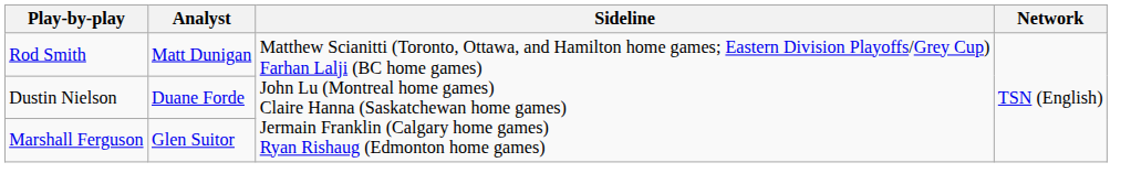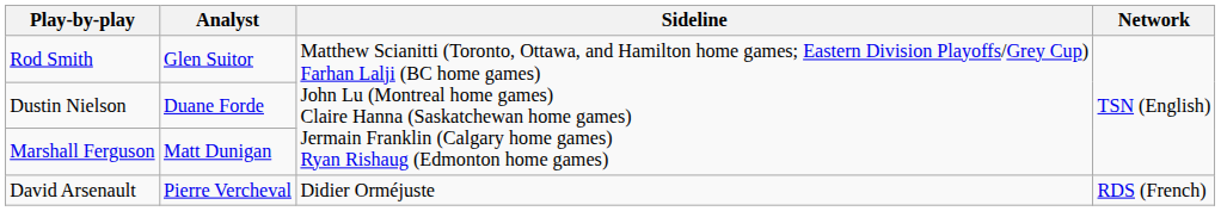 <table class="wikitable">
 <tr>
 <th>Play-by-play</th>
 <th>Analyst</th>
 <th>Sideline</th>
 <th>Network</th>
 </tr>
 <tr>
 <td><a href='#'>Rod Smith</a></td>
-<td><a href='#'>Matt Dunigan</a></td>
+<td><a href='#'>Glen Suitor</a></td>
 <td rowspan="3">Matthew Scianitti (Toronto, Ottawa, and Hamilton home games; <a href='#'>Eastern Division Playoffs</a>/<a href='#'>Grey Cup</a>)<br><a href='#'>Farhan Lalji</a> (BC home games)<br>John Lu (Montreal home games)<br>Claire Hanna (Saskatchewan home games)<br>Jermain Franklin (Calgary home games)<br><a href='#'>Ryan Rishaug</a> (Edmonton home games)</td>
 <td rowspan="3"><a href='#'>TSN</a> (English)</td>
 </tr>
 <tr>
 <td>Dustin Nielson</td>
 <td><a href='#'>Duane Forde</a></td>
 </tr>
 <tr>
 <td><a href='#'>Marshall Ferguson</a></td>
-<td><a href='#'>Glen Suitor</a></td>
+<td><a href='#'>Matt Dunigan</a></td>
+</tr>
+<tr>
+<td>David Arsenault</td>
+<td><a href='#'>Pierre Vercheval</a></td>
+<td>Didier Orméjuste</td>
+<td><a href='#'>RDS</a> (French)</td>
 </tr>
 </table>
